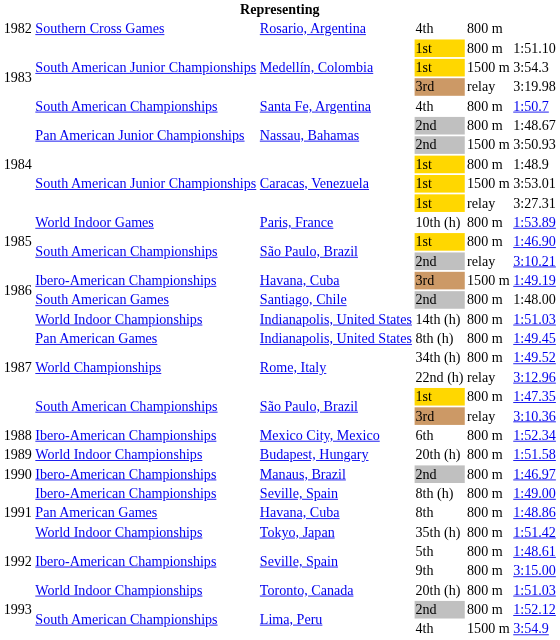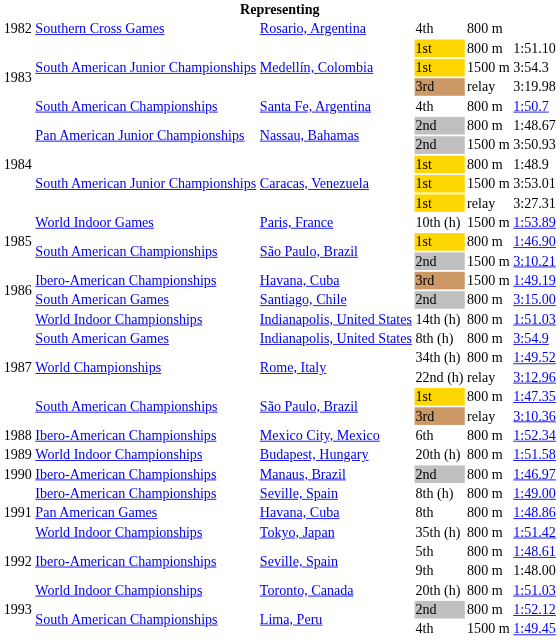 <table>
 <tr>
 <th colspan="6">Representing </th>
 </tr>
 <tr>
 <td>1982</td>
 <td><a href='#'>Southern Cross Games</a></td>
 <td><a href='#'>Rosario, Argentina</a></td>
 <td>4th</td>
 <td>800 m</td>
 <td></td>
 </tr>
 <tr>
 <td rowspan=4>1983</td>
 <td rowspan=3><a href='#'>South American Junior Championships</a></td>
 <td rowspan=3><a href='#'>Medellín, Colombia</a></td>
 <td bgcolor=gold>1st</td>
 <td>800 m</td>
 <td>1:51.10</td>
 </tr>
 <tr>
 <td bgcolor=gold>1st</td>
 <td>1500 m</td>
 <td>3:54.3</td>
 </tr>
 <tr>
 <td bgcolor=cc9966>3rd</td>
 <td> relay</td>
 <td>3:19.98</td>
 </tr>
 <tr>
 <td><a href='#'>South American Championships</a></td>
 <td><a href='#'>Santa Fe, Argentina</a></td>
 <td>4th</td>
 <td>800 m</td>
 <td><a href='#'>1:50.7</a></td>
 </tr>
 <tr>
 <td rowspan=5>1984</td>
 <td rowspan=2><a href='#'>Pan American Junior Championships</a></td>
 <td rowspan=2><a href='#'>Nassau, Bahamas</a></td>
 <td bgcolor=silver>2nd</td>
 <td>800 m</td>
 <td>1:48.67</td>
 </tr>
 <tr>
 <td bgcolor=silver>2nd</td>
 <td>1500 m</td>
 <td>3:50.93</td>
 </tr>
 <tr>
 <td rowspan=3><a href='#'>South American Junior Championships</a></td>
 <td rowspan=3><a href='#'>Caracas, Venezuela</a></td>
 <td bgcolor=gold>1st</td>
 <td>800 m</td>
 <td>1:48.9</td>
 </tr>
 <tr>
 <td bgcolor=gold>1st</td>
 <td>1500 m</td>
 <td>3:53.01</td>
 </tr>
 <tr>
 <td bgcolor=gold>1st</td>
 <td> relay</td>
 <td>3:27.31</td>
 </tr>
 <tr>
 <td rowspan=3>1985</td>
 <td><a href='#'>World Indoor Games</a></td>
 <td><a href='#'>Paris, France</a></td>
 <td>10th (h)</td>
-<td>800 m</td>
+<td>1500 m</td>
 <td><a href='#'>1:53.89</a></td>
 </tr>
 <tr>
 <td rowspan=2><a href='#'>South American Championships</a></td>
 <td rowspan=2><a href='#'>São Paulo, Brazil</a></td>
 <td bgcolor=gold>1st</td>
 <td>800 m</td>
 <td><a href='#'>1:46.90</a></td>
 </tr>
 <tr>
 <td bgcolor=silver>2nd</td>
-<td> relay</td>
+<td>1500 m</td>
 <td><a href='#'>3:10.21</a></td>
 </tr>
 <tr>
 <td rowspan=2>1986</td>
 <td><a href='#'>Ibero-American Championships</a></td>
 <td><a href='#'>Havana, Cuba</a></td>
 <td bgcolor=cc9966>3rd</td>
 <td>1500 m</td>
 <td><a href='#'>1:49.19</a></td>
 </tr>
 <tr>
 <td><a href='#'>South American Games</a></td>
 <td><a href='#'>Santiago, Chile</a></td>
 <td bgcolor=silver>2nd</td>
 <td>800 m</td>
-<td>1:48.00</td>
+<td><a href='#'>3:15.00</a></td>
 </tr>
 <tr>
 <td rowspan=6>1987</td>
 <td><a href='#'>World Indoor Championships</a></td>
 <td><a href='#'>Indianapolis, United States</a></td>
 <td>14th (h)</td>
 <td>800 m</td>
 <td><a href='#'>1:51.03</a></td>
 </tr>
 <tr>
-<td><a href='#'>Pan American Games</a></td>
+<td><a href='#'>South American Games</a></td>
 <td><a href='#'>Indianapolis, United States</a></td>
 <td>8th (h)</td>
 <td>800 m</td>
-<td><a href='#'>1:49.45</a></td>
+<td><a href='#'>3:54.9</a></td>
 </tr>
 <tr>
 <td rowspan=2><a href='#'>World Championships</a></td>
 <td rowspan=2><a href='#'>Rome, Italy</a></td>
 <td>34th (h)</td>
 <td>800 m</td>
 <td><a href='#'>1:49.52</a></td>
 </tr>
 <tr>
 <td>22nd (h)</td>
 <td> relay</td>
 <td><a href='#'>3:12.96</a></td>
 </tr>
 <tr>
 <td rowspan=2><a href='#'>South American Championships</a></td>
 <td rowspan=2><a href='#'>São Paulo, Brazil</a></td>
 <td bgcolor=gold>1st</td>
 <td>800 m</td>
 <td><a href='#'>1:47.35</a></td>
 </tr>
 <tr>
 <td bgcolor=cc9966>3rd</td>
 <td> relay</td>
 <td><a href='#'>3:10.36</a></td>
 </tr>
 <tr>
 <td>1988</td>
 <td><a href='#'>Ibero-American Championships</a></td>
 <td><a href='#'>Mexico City, Mexico</a></td>
 <td>6th</td>
 <td>800 m</td>
 <td><a href='#'>1:52.34</a></td>
 </tr>
 <tr>
 <td>1989</td>
 <td><a href='#'>World Indoor Championships</a></td>
 <td><a href='#'>Budapest, Hungary</a></td>
 <td>20th (h)</td>
 <td>800 m</td>
 <td><a href='#'>1:51.58</a></td>
 </tr>
 <tr>
 <td>1990</td>
 <td><a href='#'>Ibero-American Championships</a></td>
 <td><a href='#'>Manaus, Brazil</a></td>
 <td bgcolor=silver>2nd</td>
 <td>800 m</td>
 <td><a href='#'>1:46.97</a></td>
 </tr>
 <tr>
 <td rowspan=3>1991</td>
 <td><a href='#'>Ibero-American Championships</a></td>
 <td><a href='#'>Seville, Spain</a></td>
 <td>8th (h)</td>
 <td>800 m</td>
 <td><a href='#'>1:49.00</a></td>
 </tr>
 <tr>
 <td><a href='#'>Pan American Games</a></td>
 <td><a href='#'>Havana, Cuba</a></td>
 <td>8th</td>
 <td>800 m</td>
 <td><a href='#'>1:48.86</a></td>
 </tr>
 <tr>
 <td><a href='#'>World Indoor Championships</a></td>
 <td><a href='#'>Tokyo, Japan</a></td>
 <td>35th (h)</td>
 <td>800 m</td>
 <td><a href='#'>1:51.42</a></td>
 </tr>
 <tr>
 <td rowspan=2>1992</td>
 <td rowspan=2><a href='#'>Ibero-American Championships</a></td>
 <td rowspan=2><a href='#'>Seville, Spain</a></td>
 <td>5th</td>
 <td>800 m</td>
 <td><a href='#'>1:48.61</a></td>
 </tr>
 <tr>
 <td>9th</td>
 <td>800 m</td>
-<td><a href='#'>3:15.00</a></td>
+<td>1:48.00</td>
 </tr>
 <tr>
 <td rowspan=3>1993</td>
 <td><a href='#'>World Indoor Championships</a></td>
 <td><a href='#'>Toronto, Canada</a></td>
 <td>20th (h)</td>
 <td>800 m</td>
 <td><a href='#'>1:51.03</a></td>
 </tr>
 <tr>
 <td rowspan=2><a href='#'>South American Championships</a></td>
 <td rowspan=2><a href='#'>Lima, Peru</a></td>
 <td bgcolor=silver>2nd</td>
 <td>800 m</td>
 <td><a href='#'>1:52.12</a></td>
 </tr>
 <tr>
 <td>4th</td>
 <td>1500 m</td>
-<td><a href='#'>3:54.9</a></td>
+<td><a href='#'>1:49.45</a></td>
 </tr>
 </table>
